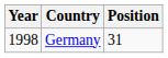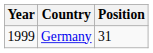 <table class="wikitable">
 <tr>
 <th>Year</th>
 <th>Country</th>
 <th>Position</th>
 </tr>
 <tr>
-<td>1998</td>
+<td>1999</td>
 <td><a href='#'>Germany</a></td>
 <td>31</td>
 </tr>
 </table>
